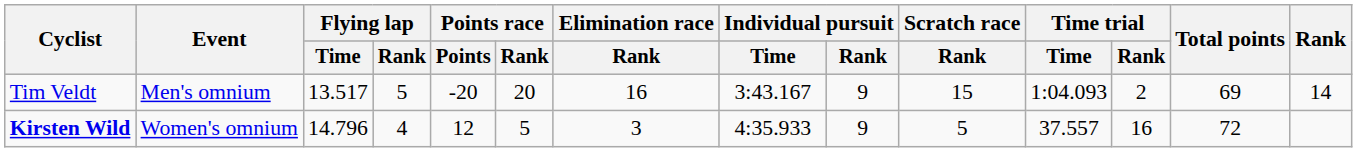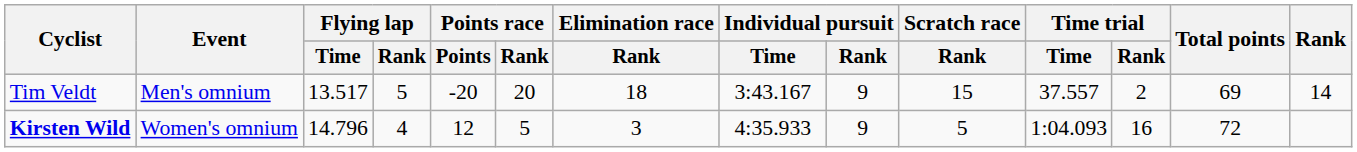 <table class="wikitable" style="font-size:90%">
 <tr>
 <th rowspan=2>Cyclist</th>
 <th rowspan=2>Event</th>
 <th colspan=2>Flying lap</th>
 <th colspan=2>Points race</th>
 <th>Elimination race</th>
 <th colspan=2>Individual pursuit</th>
 <th>Scratch race</th>
 <th colspan=2>Time trial</th>
 <th rowspan=2>Total points</th>
 <th rowspan=2>Rank</th>
 </tr>
 <tr style="font-size:95%">
 <th>Time</th>
 <th>Rank</th>
 <th>Points</th>
 <th>Rank</th>
 <th>Rank</th>
 <th>Time</th>
 <th>Rank</th>
 <th>Rank</th>
 <th>Time</th>
 <th>Rank</th>
 </tr>
 <tr align=center>
 <td align=left><a href='#'>Tim Veldt</a></td>
 <td align=left><a href='#'>Men's omnium</a></td>
 <td>13.517</td>
 <td>5</td>
 <td>-20</td>
 <td>20</td>
-<td>16</td>
+<td>18</td>
 <td>3:43.167</td>
 <td>9</td>
 <td>15</td>
-<td>1:04.093</td>
+<td>37.557</td>
 <td>2</td>
 <td>69</td>
 <td>14</td>
 </tr>
 <tr align=center>
 <td align=left><strong><a href='#'>Kirsten Wild</a></strong></td>
 <td align=left><a href='#'>Women's omnium</a></td>
 <td>14.796</td>
 <td>4</td>
 <td>12</td>
 <td>5</td>
 <td>3</td>
 <td>4:35.933</td>
 <td>9</td>
 <td>5</td>
-<td>37.557</td>
+<td>1:04.093</td>
 <td>16</td>
 <td>72</td>
 <td></td>
 </tr>
 </table>
